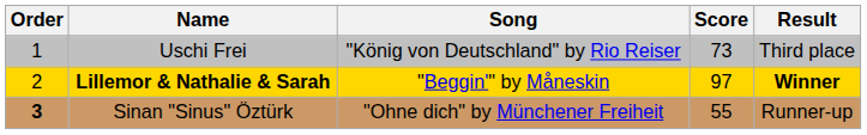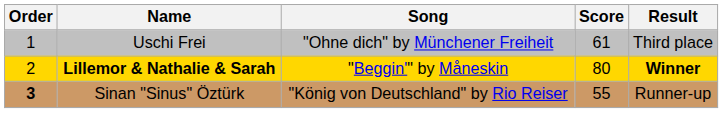 <table class="wikitable sortable collapsed" style="text-align:center; width:80%;">
 <tr style="text-align:Center; background:#cc;">
 <th>Order</th>
 <th>Name</th>
 <th>Song</th>
 <th>Score</th>
 <th>Result</th>
 </tr>
 <tr style="background:silver">
 <td>1</td>
 <td>Uschi Frei</td>
-<td>"König von Deutschland" by <a href='#'>Rio Reiser</a></td>
-<td>73</td>
+<td>"Ohne dich" by <a href='#'>Münchener Freiheit</a></td>
+<td>61</td>
 <td>Third place</td>
 </tr>
 <tr style="background:gold">
 <td>2</td>
 <td><strong>Lillemor & Nathalie & Sarah</strong></td>
 <td>"<a href='#'>Beggin'</a>" by <a href='#'>Måneskin</a></td>
-<td>97</td>
+<td>80</td>
 <td><strong>Winner</strong></td>
 </tr>
 <tr style="background:#c96">
 <td><strong>3</strong></td>
 <td>Sinan "Sinus" Öztürk</td>
-<td>"Ohne dich" by <a href='#'>Münchener Freiheit</a></td>
+<td>"König von Deutschland" by <a href='#'>Rio Reiser</a></td>
 <td>55</td>
 <td>Runner-up</td>
 </tr>
 <tr>
 </tr>
 </table>
